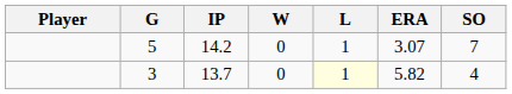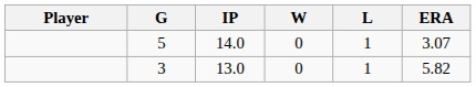 <table class="wikitable sortable">
 <tr>
 <th bgcolor="#DDDDFF" width="16%">Player</th>
 <th bgcolor="#DDDDFF" width="9%">G</th>
 <th bgcolor="#DDDDFF" width="9%">IP</th>
 <th bgcolor="#DDDDFF" width="9%">W</th>
 <th bgcolor="#DDDDFF" width="9%">L</th>
 <th bgcolor="#DDDDFF" width="9%">ERA</th>
-<th bgcolor="#DDDDFF" width="9%">SO</th>
 </tr>
 <tr align="center">
 <td></td>
 <td>5</td>
-<td>14.2</td>
+<td>14.0</td>
 <td>0</td>
 <td>1</td>
 <td>3.07</td>
-<td>7</td>
 </tr>
 <tr align="center">
 <td></td>
 <td>3</td>
-<td>13.7</td>
+<td>13.0</td>
 <td>0</td>
-<td style="background: lightyellow;">1</td>
+<td>1</td>
 <td>5.82</td>
-<td>4</td>
 </tr>
 </table>
